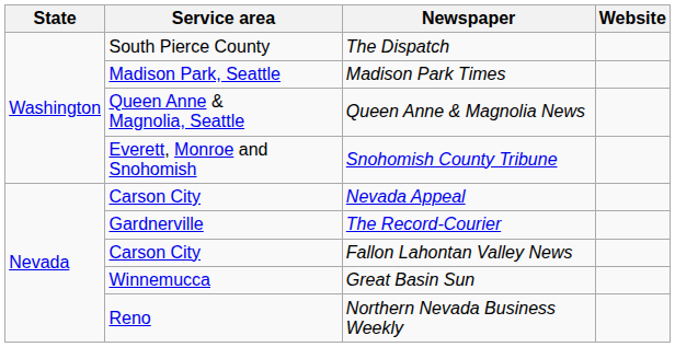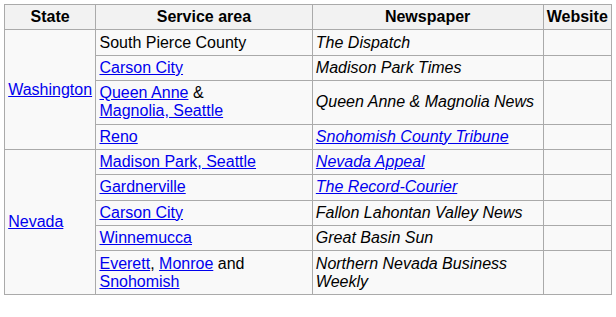 <table class="wikitable sortable">
 <tr>
 <th>State</th>
 <th>Service area</th>
 <th>Newspaper</th>
 <th>Website</th>
 </tr>
 <tr>
 <td rowspan="4"><a href='#'>Washington</a></td>
 <td>South Pierce County</td>
 <td><em>The Dispatch</em></td>
 <td></td>
 </tr>
 <tr>
-<td><a href='#'>Madison Park, Seattle</a></td>
+<td><a href='#'>Carson City</a></td>
 <td><em>Madison Park Times</em></td>
 <td></td>
 </tr>
 <tr>
 <td><a href='#'>Queen Anne</a> &<br><a href='#'>Magnolia, Seattle</a></td>
 <td><em>Queen Anne & Magnolia News</em></td>
 <td></td>
 </tr>
 <tr>
-<td><a href='#'>Everett</a>, <a href='#'>Monroe</a> and <a href='#'>Snohomish</a></td>
+<td><a href='#'>Reno</a></td>
 <td><em><a href='#'>Snohomish County Tribune</a></em></td>
 <td></td>
 </tr>
 <tr>
 <td rowspan="5"><a href='#'>Nevada</a></td>
-<td><a href='#'>Carson City</a></td>
+<td><a href='#'>Madison Park, Seattle</a></td>
 <td><em><a href='#'>Nevada Appeal</a></em></td>
 <td></td>
 </tr>
 <tr>
 <td><a href='#'>Gardnerville</a></td>
 <td><a href='#'><em>The Record-Courier</em></a></td>
 <td></td>
 </tr>
 <tr>
 <td><a href='#'>Carson City</a></td>
 <td><em>Fallon Lahontan Valley News</em></td>
 <td></td>
 </tr>
 <tr>
 <td><a href='#'>Winnemucca</a></td>
 <td><em>Great Basin Sun</em></td>
 <td></td>
 </tr>
 <tr>
-<td><a href='#'>Reno</a></td>
+<td><a href='#'>Everett</a>, <a href='#'>Monroe</a> and <a href='#'>Snohomish</a></td>
 <td><em>Northern Nevada Business Weekly</em></td>
 <td></td>
 </tr>
 </table>
